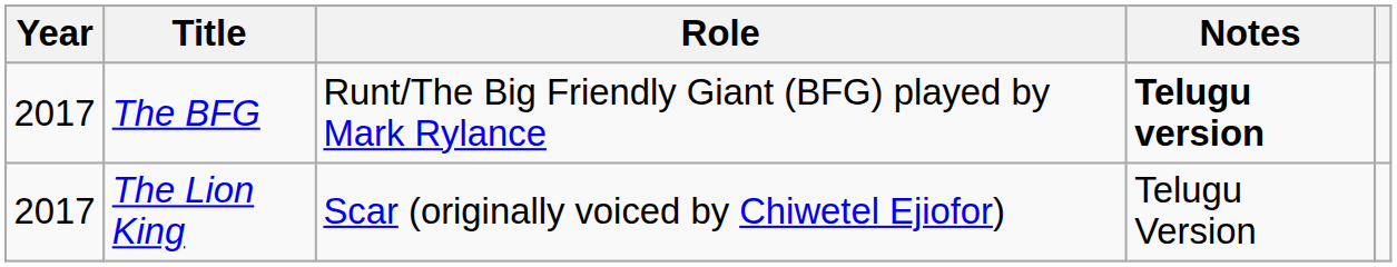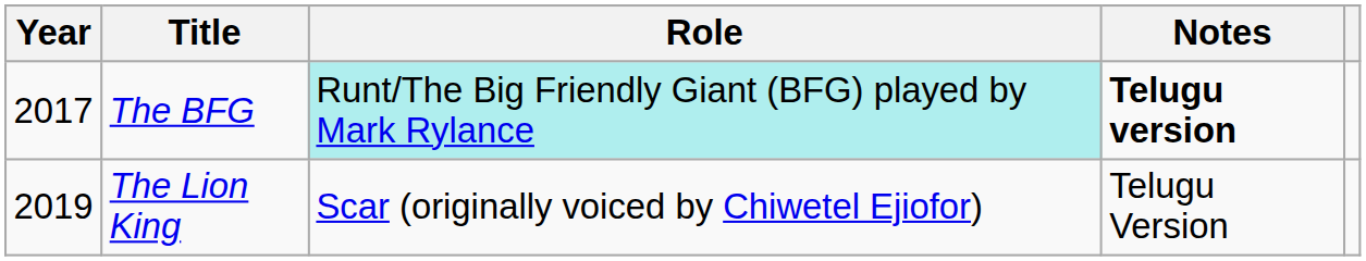 <table class="wikitable sortable">
 <tr>
 <th scope="col">Year</th>
 <th scope="col">Title</th>
 <th scope="col">Role</th>
 <th scope="col" class="unsortable">Notes</th>
 <th scope="col" class="unsortable"></th>
 </tr>
 <tr>
 <td>2017</td>
 <td><em><a href='#'>The BFG</a></em></td>
-<td>Runt/The Big Friendly Giant (BFG) played by <a href='#'>Mark Rylance</a></td>
+<td style="background: paleturquoise;">Runt/The Big Friendly Giant (BFG) played by <a href='#'>Mark Rylance</a></td>
 <td><strong>Telugu version</strong></td>
 <td></td>
 </tr>
 <tr>
-<td>2017</td>
+<td>2019</td>
 <td><em><a href='#'>The Lion King</a></em></td>
 <td><a href='#'>Scar</a> (originally voiced by <a href='#'>Chiwetel Ejiofor</a>)</td>
 <td>Telugu Version</td>
 <td></td>
 </tr>
 </table>
